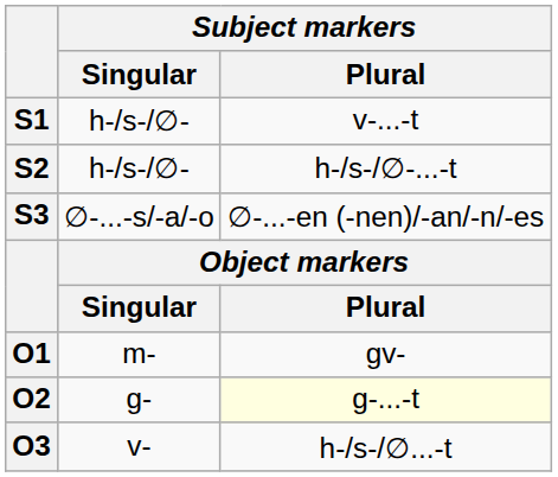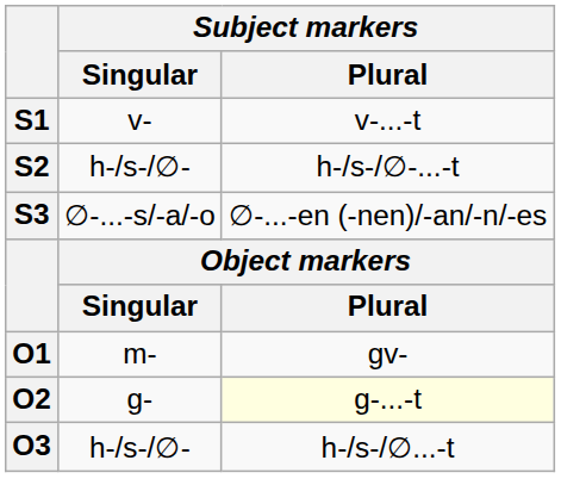 <table style="text-align: center" class="wikitable">
 <tr>
 <th rowspan="2"> </th>
 <th colspan="2"><em>Subject markers</em></th>
 </tr>
 <tr>
 <th><strong>Singular</strong></th>
 <th><strong>Plural</strong></th>
 </tr>
 <tr>
 <th><strong>S1</strong></th>
-<td>h-/s-/∅-</td>
+<td>v-</td>
 <td>v-...-t</td>
 </tr>
 <tr>
 <th><strong>S2</strong></th>
 <td>h-/s-/∅-</td>
 <td>h-/s-/∅-...-t</td>
 </tr>
 <tr>
 <th><strong>S3</strong></th>
 <td>∅-...-s/-a/-o</td>
 <td>∅-...-en (-nen)/-an/-n/-es</td>
 </tr>
 <tr>
 <th rowspan="2"> </th>
 <th colspan="2"><em>Object markers</em></th>
 </tr>
 <tr>
 <th><strong>Singular</strong></th>
 <th><strong>Plural</strong></th>
 </tr>
 <tr>
 <th><strong>O1</strong></th>
 <td>m-</td>
 <td>gv-</td>
 </tr>
 <tr>
 <th><strong>O2</strong></th>
 <td>g-</td>
 <td style="background: lightyellow;">g-...-t</td>
 </tr>
 <tr>
 <th><strong>O3</strong></th>
-<td>v-</td>
+<td>h-/s-/∅-</td>
 <td>h-/s-/∅...-t</td>
 </tr>
 </table>
